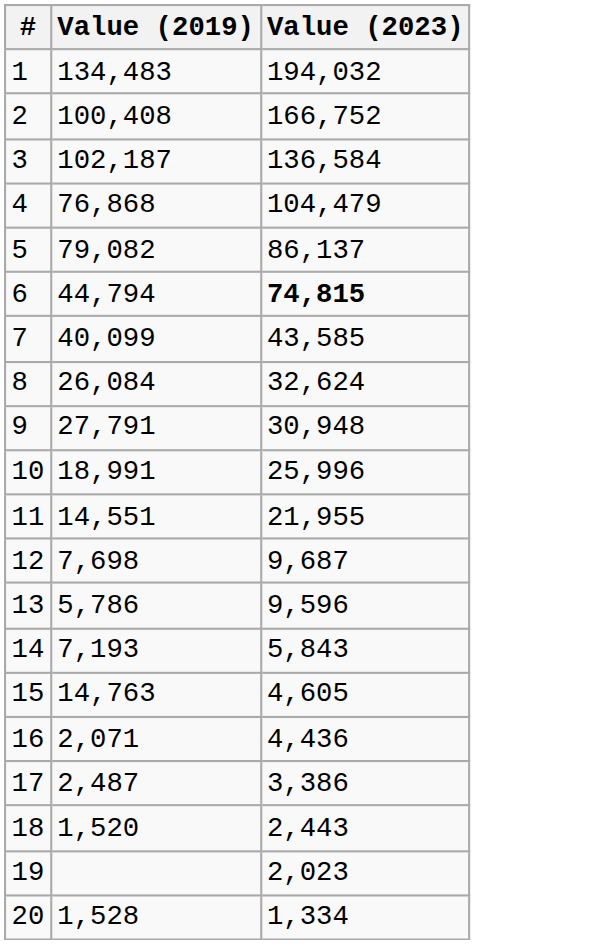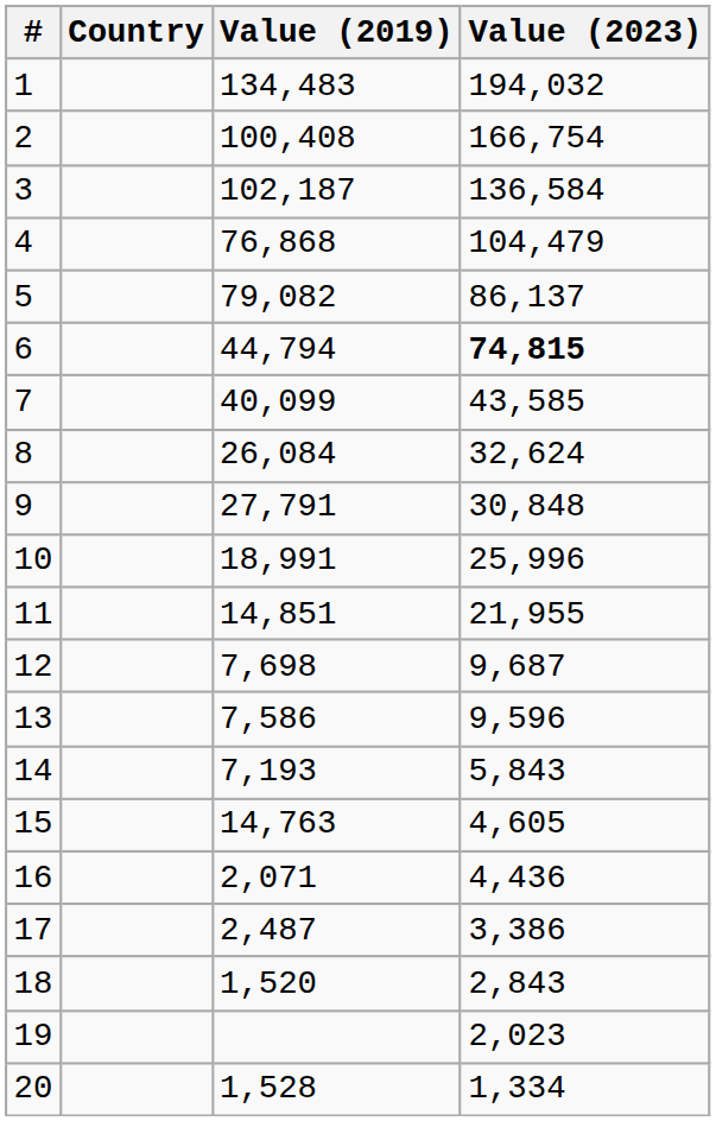 <table class="wikitable sortable plainrowheads" ;">
 <tr>
 <th scope="col">#</th>
+<th scope="col">Country</th>
 <th>Value (2019)</th>
 <th>Value (2023)</th>
 </tr>
 <tr>
 <td>1</td>
+<td></td>
 <td>134,483</td>
 <td>194,032</td>
 </tr>
 <tr>
 <td>2</td>
+<td></td>
 <td>100,408</td>
-<td>166,752</td>
+<td>166,754</td>
 </tr>
 <tr>
 <td>3</td>
+<td></td>
 <td>102,187</td>
 <td>136,584</td>
 </tr>
 <tr>
 <td>4</td>
+<td></td>
 <td>76,868</td>
 <td>104,479</td>
 </tr>
 <tr>
 <td>5</td>
+<td></td>
 <td>79,082</td>
 <td>86,137</td>
 </tr>
 <tr>
 <td>6</td>
+<td></td>
 <td>44,794</td>
 <td><strong>74,815</strong></td>
 </tr>
 <tr>
 <td>7</td>
+<td></td>
 <td>40,099</td>
 <td>43,585</td>
 </tr>
 <tr>
 <td>8</td>
+<td></td>
 <td>26,084</td>
 <td>32,624</td>
 </tr>
 <tr>
 <td>9</td>
+<td></td>
 <td>27,791</td>
-<td>30,948</td>
+<td>30,848</td>
 </tr>
 <tr>
 <td>10</td>
+<td></td>
 <td>18,991</td>
 <td>25,996</td>
 </tr>
 <tr>
 <td>11</td>
-<td>14,551</td>
+<td></td>
+<td>14,851</td>
 <td>21,955</td>
 </tr>
 <tr>
 <td>12</td>
+<td></td>
 <td>7,698</td>
 <td>9,687</td>
 </tr>
 <tr>
 <td>13</td>
-<td>5,786</td>
+<td></td>
+<td>7,586</td>
 <td>9,596</td>
 </tr>
 <tr>
 <td>14</td>
+<td></td>
 <td>7,193</td>
 <td>5,843</td>
 </tr>
 <tr>
 <td>15</td>
+<td></td>
 <td>14,763</td>
 <td>4,605</td>
 </tr>
 <tr>
 <td>16</td>
+<td></td>
 <td>2,071</td>
 <td>4,436</td>
 </tr>
 <tr>
 <td>17</td>
+<td></td>
 <td>2,487</td>
 <td>3,386</td>
 </tr>
 <tr>
 <td>18</td>
+<td></td>
 <td>1,520</td>
-<td>2,443</td>
+<td>2,843</td>
 </tr>
 <tr>
 <td>19</td>
+<td></td>
 <td></td>
 <td>2,023</td>
 </tr>
 <tr>
 <td>20</td>
+<td></td>
 <td>1,528</td>
 <td>1,334</td>
 </tr>
 </table>
